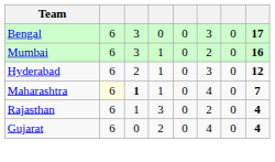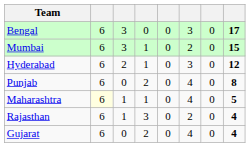 <table class="wikitable" style="text-align:center">
 <tr>
 <th style="width:120px">Team</th>
 <th style="width:25px"></th>
 <th style="width:25px"></th>
 <th style="width:25px"></th>
 <th style="width:25px"></th>
 <th style="width:25px"></th>
 <th style="width:25px"></th>
 <th style="width:25px"></th>
 </tr>
 <tr style="background:#cfc;">
 <td style="text-align:left"><a href='#'>Bengal</a></td>
 <td>6</td>
 <td>3</td>
 <td>0</td>
 <td>0</td>
 <td>3</td>
 <td>0</td>
 <td><strong>17</strong></td>
 </tr>
 <tr style="background:#cfc;">
 <td style="text-align:left"><a href='#'>Mumbai</a></td>
 <td>6</td>
 <td>3</td>
 <td>1</td>
 <td>0</td>
 <td>2</td>
 <td>0</td>
-<td><strong>16</strong></td>
+<td><strong>15</strong></td>
 </tr>
 <tr>
 <td style="text-align:left"><a href='#'>Hyderabad</a></td>
 <td>6</td>
 <td>2</td>
 <td>1</td>
 <td>0</td>
 <td>3</td>
 <td>0</td>
 <td><strong>12</strong></td>
 </tr>
 <tr>
+<td style="text-align:left"><a href='#'>Punjab</a></td>
+<td>6</td>
+<td>0</td>
+<td>2</td>
+<td>0</td>
+<td>4</td>
+<td>0</td>
+<td><strong>8</strong></td>
+</tr>
+<tr>
 <td style="text-align:left"><a href='#'>Maharashtra</a></td>
 <td style="background: lightyellow;">6</td>
-<td><strong>1</strong></td>
+<td>1</td>
 <td>1</td>
 <td>0</td>
 <td>4</td>
 <td>0</td>
-<td><strong>7</strong></td>
+<td><strong>5</strong></td>
 </tr>
 <tr>
 <td style="text-align:left"><a href='#'>Rajasthan</a></td>
 <td>6</td>
 <td>1</td>
 <td>3</td>
 <td>0</td>
 <td>2</td>
 <td>0</td>
 <td><strong>4</strong></td>
 </tr>
 <tr>
 <td style="text-align:left"><a href='#'>Gujarat</a></td>
 <td>6</td>
 <td>0</td>
 <td>2</td>
 <td>0</td>
 <td>4</td>
 <td>0</td>
 <td><strong>4</strong></td>
 </tr>
 </table>
